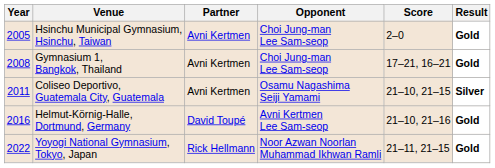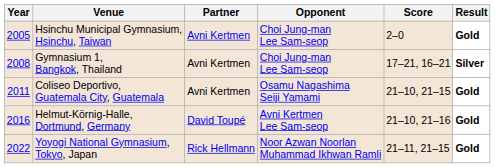 <table class="sortable wikitable" style="font-size: 90%;">
 <tr>
 <th>Year</th>
 <th>Venue</th>
 <th>Partner</th>
 <th>Opponent</th>
 <th>Score</th>
 <th>Result</th>
 </tr>
 <tr style="background:#F3E6D7">
 <td align="center"><a href='#'>2005</a></td>
 <td align="left">Hsinchu Municipal Gymnasium,<br><a href='#'>Hsinchu</a>, <a href='#'>Taiwan</a></td>
 <td align="left"> <a href='#'>Avni Kertmen</a></td>
 <td align="left"> <a href='#'>Choi Jung-man</a> <br>  <a href='#'>Lee Sam-seop</a></td>
 <td align="left">2–0</td>
 <td style="text-align:left; background:white"> <strong>Gold</strong></td>
 </tr>
 <tr style="background:#F3E6D7">
 <td align="center"><a href='#'>2008</a></td>
 <td align="left">Gymnasium 1,<br><a href='#'>Bangkok</a>, Thailand</td>
 <td align="left"> Avni Kertmen</td>
 <td align="left"> <a href='#'>Choi Jung-man</a> <br>  <a href='#'>Lee Sam-seop</a></td>
 <td align="left">17–21, 16–21</td>
-<td style="text-align:left; background:white"> <strong>Gold</strong></td>
+<td style="text-align:left; background:white"> <strong>Silver</strong></td>
 </tr>
 <tr style="background:#F3E6D7">
 <td align="center"><a href='#'>2011</a></td>
 <td align="left">Coliseo Deportivo,<br><a href='#'>Guatemala City</a>, <a href='#'>Guatemala</a></td>
 <td align="left"> Avni Kertmen</td>
 <td align="left"> <a href='#'>Osamu Nagashima</a> <br>  <a href='#'>Seiji Yamami</a></td>
 <td align="left">21–10, 21–15</td>
-<td style="text-align:left; background:white"> <strong>Silver</strong></td>
+<td style="text-align:left; background:white"> <strong>Gold</strong></td>
 </tr>
 <tr style="background:#F3E6D7">
 <td align="center"><a href='#'>2016</a></td>
 <td align="left">Helmut-Körnig-Halle,<br><a href='#'>Dortmund</a>, <a href='#'>Germany</a></td>
 <td align="left"> <a href='#'>David Toupé</a></td>
 <td align="left"> <a href='#'>Avni Kertmen</a> <br>  <a href='#'>Lee Sam-seop</a></td>
 <td align="left">21–10, 21–16</td>
 <td style="text-align:left; background:white"> <strong>Gold</strong></td>
 </tr>
 <tr style="background:#F3E6D7">
 <td align="center"><a href='#'>2022</a></td>
 <td align="left"><a href='#'>Yoyogi National Gymnasium</a>,<br><a href='#'>Tokyo</a>, Japan</td>
 <td align="left"> <a href='#'>Rick Hellmann</a></td>
 <td align="left"> <a href='#'>Noor Azwan Noorlan</a><br>  <a href='#'>Muhammad Ikhwan Ramli</a></td>
 <td align="left">21–11, 21–15</td>
 <td style="text-align:left; background:white"> <strong>Gold</strong></td>
 </tr>
 </table>
